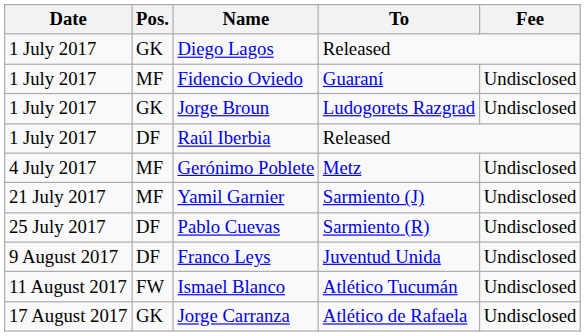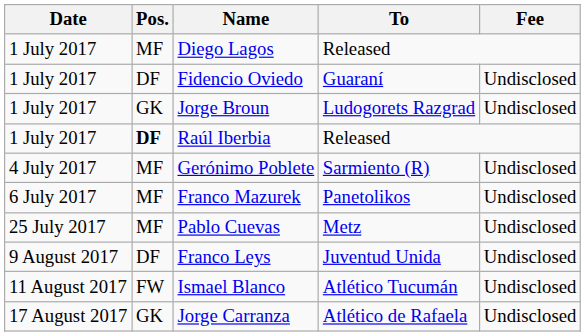 <table class="wikitable">
 <tr>
 <th>Date</th>
 <th>Pos.</th>
 <th>Name</th>
 <th>To</th>
 <th>Fee</th>
 </tr>
 <tr>
 <td>1 July 2017</td>
-<td>GK</td>
+<td>MF</td>
 <td> <a href='#'>Diego Lagos</a></td>
 <td colspan="2">Released</td>
 </tr>
 <tr>
 <td>1 July 2017</td>
-<td>MF</td>
+<td>DF</td>
 <td> <a href='#'>Fidencio Oviedo</a></td>
 <td> <a href='#'>Guaraní</a></td>
 <td>Undisclosed</td>
 </tr>
 <tr>
 <td>1 July 2017</td>
 <td>GK</td>
 <td> <a href='#'>Jorge Broun</a></td>
 <td> <a href='#'>Ludogorets Razgrad</a></td>
 <td>Undisclosed</td>
 </tr>
 <tr>
 <td>1 July 2017</td>
-<td>DF</td>
+<td><strong>DF</strong></td>
 <td> <a href='#'>Raúl Iberbia</a></td>
 <td colspan="2">Released</td>
 </tr>
 <tr>
 <td>4 July 2017</td>
 <td>MF</td>
 <td> <a href='#'>Gerónimo Poblete</a></td>
-<td> <a href='#'>Metz</a></td>
+<td> <a href='#'>Sarmiento (R)</a></td>
 <td>Undisclosed</td>
 </tr>
 <tr>
-<td>21 July 2017</td>
+<td>6 July 2017</td>
 <td>MF</td>
-<td> <a href='#'>Yamil Garnier</a></td>
-<td> <a href='#'>Sarmiento (J)</a></td>
+<td> <a href='#'>Franco Mazurek</a></td>
+<td> <a href='#'>Panetolikos</a></td>
 <td>Undisclosed</td>
 </tr>
 <tr>
 <td>25 July 2017</td>
-<td>DF</td>
+<td>MF</td>
 <td> <a href='#'>Pablo Cuevas</a></td>
-<td> <a href='#'>Sarmiento (R)</a></td>
+<td> <a href='#'>Metz</a></td>
 <td>Undisclosed</td>
 </tr>
 <tr>
 <td>9 August 2017</td>
 <td>DF</td>
 <td> <a href='#'>Franco Leys</a></td>
 <td> <a href='#'>Juventud Unida</a></td>
 <td>Undisclosed</td>
 </tr>
 <tr>
 <td>11 August 2017</td>
 <td>FW</td>
 <td> <a href='#'>Ismael Blanco</a></td>
 <td> <a href='#'>Atlético Tucumán</a></td>
 <td>Undisclosed</td>
 </tr>
 <tr>
 <td>17 August 2017</td>
 <td>GK</td>
 <td> <a href='#'>Jorge Carranza</a></td>
 <td> <a href='#'>Atlético de Rafaela</a></td>
 <td>Undisclosed</td>
 </tr>
 </table>
